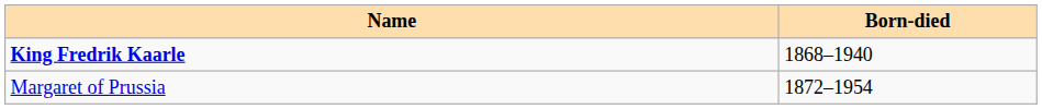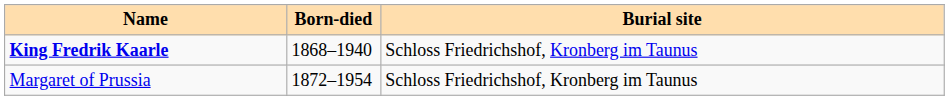 <table width = "95%" border = 1 border="1" cellpadding="4" cellspacing="0" style="margin: 0.5em 1em 0.5em 0; background: #f9f9f9; border: 1px #aaa solid; border-collapse: collapse;">
 <tr>
 <th width="30%" bgcolor="#ffdead">Name</th>
 <th width="10%" bgcolor="#ffdead">Born-died</th>
+<th width="90%" bgcolor="#ffdead">Burial site</th>
 </tr>
 <tr>
 <td><strong><a href='#'>King Fredrik Kaarle</a></strong></td>
 <td>1868–1940</td>
+<td>Schloss Friedrichshof, <a href='#'>Kronberg im Taunus</a></td>
 </tr>
 <tr>
 <td><a href='#'>Margaret of Prussia</a></td>
 <td>1872–1954</td>
+<td>Schloss Friedrichshof, Kronberg im Taunus</td>
 </tr>
 </table>
